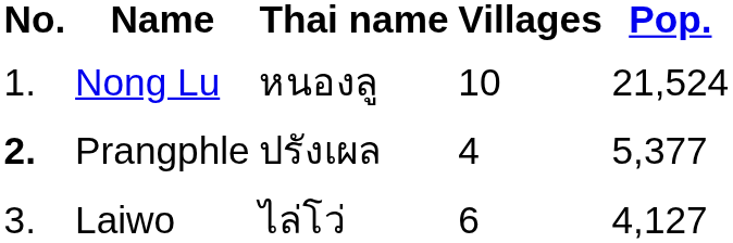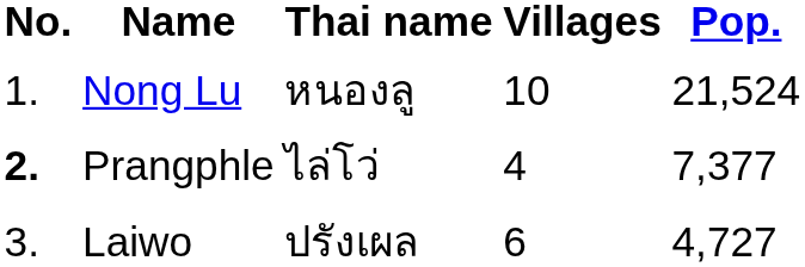 <table>
 <tr>
 <th>No.</th>
 <th>Name</th>
 <th>Thai name</th>
 <th>Villages</th>
 <th><a href='#'>Pop.</a></th>
 </tr>
 <tr>
 <td>1.</td>
 <td><a href='#'>Nong Lu</a></td>
 <td>หนองลู</td>
 <td>10</td>
 <td>21,524</td>
 <td></td>
 </tr>
 <tr>
 <td><strong>2.</strong></td>
 <td>Prangphle</td>
-<td>ปรังเผล</td>
+<td>ไล่โว่</td>
 <td>4</td>
-<td>5,377</td>
+<td>7,377</td>
 <td></td>
 </tr>
 <tr>
 <td>3.</td>
 <td>Laiwo</td>
-<td>ไล่โว่</td>
+<td>ปรังเผล</td>
 <td>6</td>
-<td>4,127</td>
+<td>4,727</td>
 <td></td>
 </tr>
 </table>
